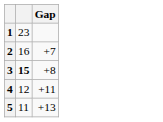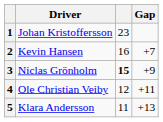 <table class="wikitable" style="font-size: 95%;">
 <tr>
 <th></th>
+<th>Driver</th>
 <th></th>
 <th>Gap</th>
 </tr>
 <tr>
 <th>1</th>
+<td> <a href='#'>Johan Kristoffersson</a></td>
 <td>23</td>
 <td></td>
 </tr>
 <tr>
 <th>2</th>
+<td> <a href='#'>Kevin Hansen</a></td>
 <td>16</td>
 <td align="right">+7</td>
 </tr>
 <tr>
 <th>3</th>
+<td> <a href='#'>Niclas Grönholm</a></td>
 <td><strong>15</strong></td>
-<td align="right">+8</td>
+<td align="right">+9</td>
 </tr>
 <tr>
 <th>4</th>
+<td> <a href='#'>Ole Christian Veiby</a></td>
 <td>12</td>
 <td align="right">+11</td>
 </tr>
 <tr>
 <th>5</th>
+<td> <a href='#'>Klara Andersson</a></td>
 <td>11</td>
 <td align="right">+13</td>
 </tr>
 </table>
